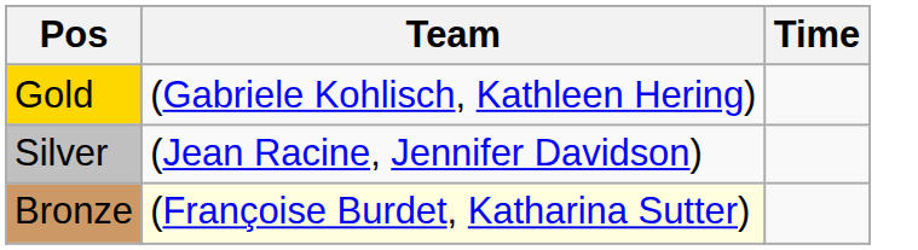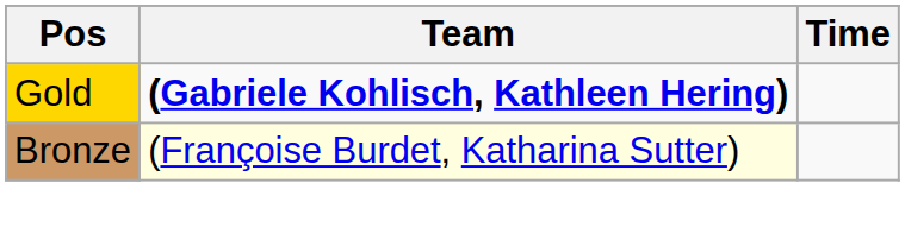 <table class="wikitable">
 <tr>
 <th>Pos</th>
 <th>Team</th>
 <th>Time</th>
 </tr>
 <tr>
 <td style="background:gold">Gold</td>
-<td> (<a href='#'>Gabriele Kohlisch</a>, <a href='#'>Kathleen Hering</a>)</td>
-<td></td>
-</tr>
-<tr>
-<td style="background:silver">Silver</td>
-<td> (<a href='#'>Jean Racine</a>, <a href='#'>Jennifer Davidson</a>)</td>
+<td><strong> (<a href='#'>Gabriele Kohlisch</a>, <a href='#'>Kathleen Hering</a>)</strong></td>
 <td></td>
 </tr>
 <tr>
 <td style="background:#cc9966">Bronze</td>
 <td style="background: lightyellow;"> (<a href='#'>Françoise Burdet</a>, <a href='#'>Katharina Sutter</a>)</td>
 <td></td>
 </tr>
 </table>
